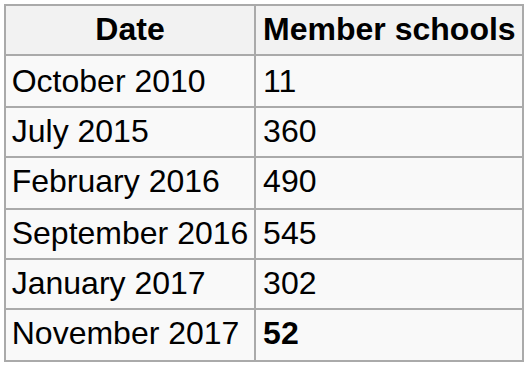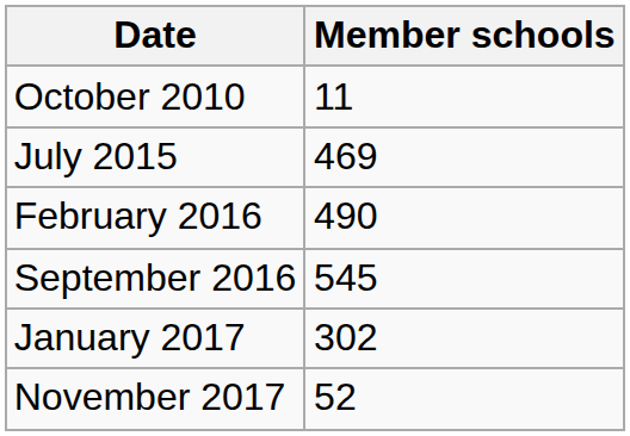 <table class="wikitable" style="float: right;" border="1">
 <tr>
 <th>Date</th>
 <th>Member schools</th>
 </tr>
 <tr>
 <td>October 2010</td>
 <td>11</td>
 </tr>
 <tr>
 <td>July 2015</td>
-<td>360</td>
+<td>469</td>
 </tr>
 <tr>
 <td>February 2016</td>
 <td>490</td>
 </tr>
 <tr>
 <td>September 2016</td>
 <td>545</td>
 </tr>
 <tr>
 <td>January 2017</td>
 <td>302</td>
 </tr>
 <tr>
 <td>November 2017</td>
-<td><strong>52</strong></td>
+<td>52</td>
 </tr>
 </table>
